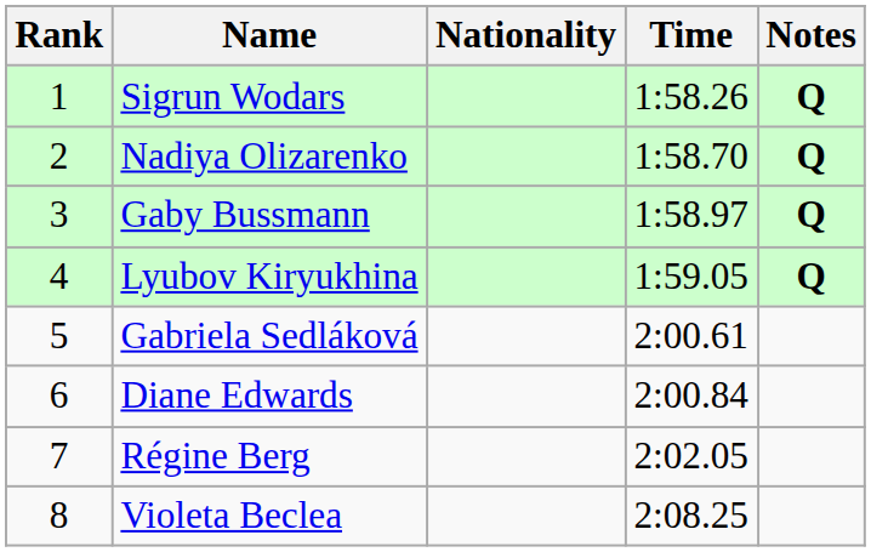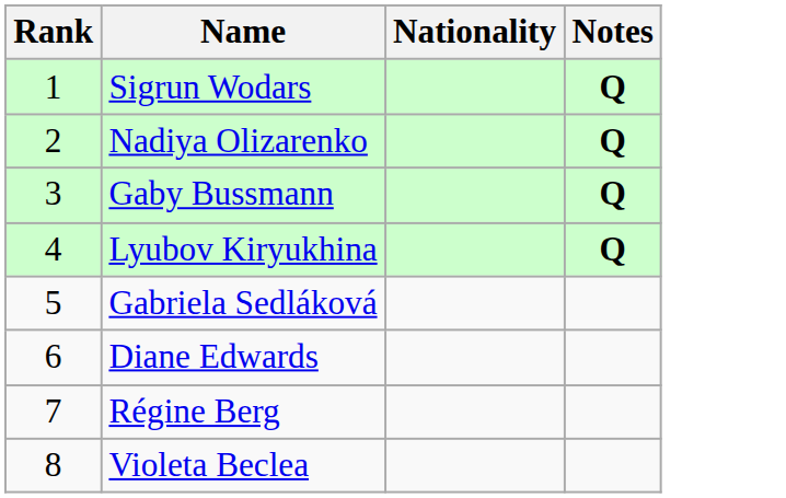 <table class="wikitable sortable" style="text-align:center">
 <tr>
 <th>Rank</th>
 <th>Name</th>
 <th>Nationality</th>
-<th>Time</th>
 <th>Notes</th>
 </tr>
 <tr bgcolor=ccffcc>
 <td>1</td>
 <td align=left><a href='#'>Sigrun Wodars</a></td>
 <td align=left></td>
-<td>1:58.26</td>
 <td><strong>Q</strong></td>
 </tr>
 <tr bgcolor=ccffcc>
 <td>2</td>
 <td align=left><a href='#'>Nadiya Olizarenko</a></td>
 <td align=left></td>
-<td>1:58.70</td>
 <td><strong>Q</strong></td>
 </tr>
 <tr bgcolor=ccffcc>
 <td>3</td>
 <td align=left><a href='#'>Gaby Bussmann</a></td>
 <td align=left></td>
-<td>1:58.97</td>
 <td><strong>Q</strong></td>
 </tr>
 <tr bgcolor=ccffcc>
 <td>4</td>
 <td align=left><a href='#'>Lyubov Kiryukhina</a></td>
 <td align=left></td>
-<td>1:59.05</td>
 <td><strong>Q</strong></td>
 </tr>
 <tr>
 <td>5</td>
 <td align=left><a href='#'>Gabriela Sedláková</a></td>
 <td align=left></td>
-<td>2:00.61</td>
 <td></td>
 </tr>
 <tr>
 <td>6</td>
 <td align=left><a href='#'>Diane Edwards</a></td>
 <td align=left></td>
-<td>2:00.84</td>
 <td></td>
 </tr>
 <tr>
 <td>7</td>
 <td align=left><a href='#'>Régine Berg</a></td>
 <td align=left></td>
-<td>2:02.05</td>
 <td></td>
 </tr>
 <tr>
 <td>8</td>
 <td align=left><a href='#'>Violeta Beclea</a></td>
 <td align=left></td>
-<td>2:08.25</td>
 <td></td>
 </tr>
 </table>
